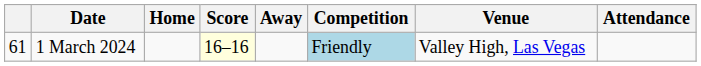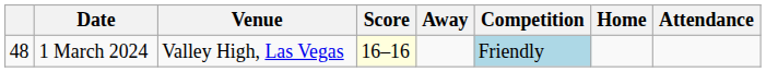 <table class="wikitable" width=100%>
 <tr bgcolor#bdb76b>
 <th></th>
 <th>Date</th>
-<th>Home</th>
+<th>Venue</th>
 <th>Score</th>
 <th>Away</th>
 <th>Competition</th>
-<th>Venue</th>
+<th>Home</th>
 <th>Attendance</th>
 </tr>
 <tr>
-<td>61</td>
+<td>48</td>
 <td>1 March 2024</td>
-<td></td>
+<td> Valley High, <a href='#'>Las Vegas</a></td>
 <td bgcolor=#FFFFDD>16–16</td>
 <td></td>
 <td style="background: lightblue;">Friendly</td>
-<td> Valley High, <a href='#'>Las Vegas</a></td>
+<td></td>
 <td></td>
 </tr>
 </table>
